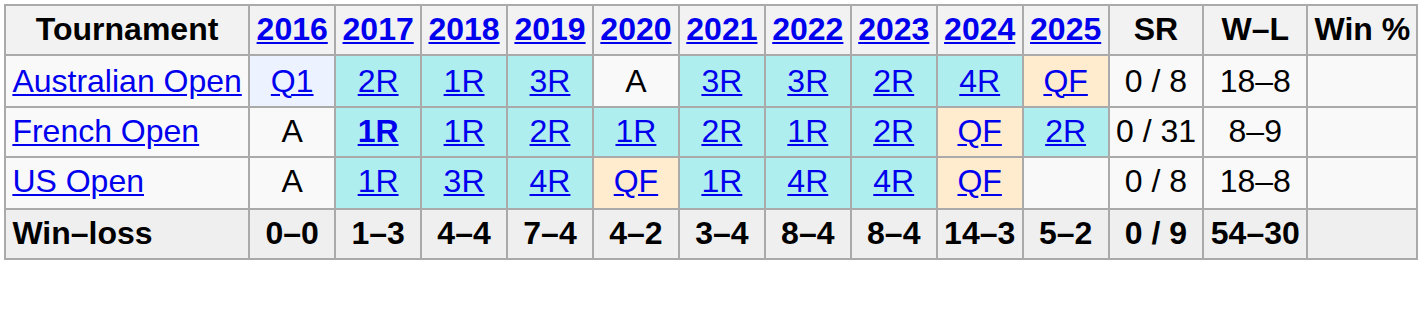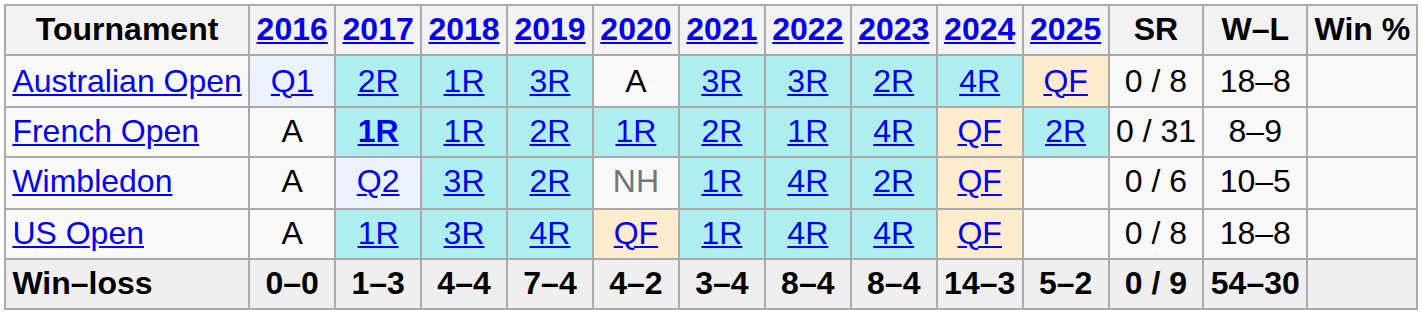 <table class=wikitable style=text-align:center>
 <tr>
 <th>Tournament</th>
 <th><a href='#'>2016</a></th>
 <th><a href='#'>2017</a></th>
 <th><a href='#'>2018</a></th>
 <th><a href='#'>2019</a></th>
 <th><a href='#'>2020</a></th>
 <th><a href='#'>2021</a></th>
 <th><a href='#'>2022</a></th>
 <th><a href='#'>2023</a></th>
 <th><a href='#'>2024</a></th>
 <th><a href='#'>2025</a></th>
 <th>SR</th>
 <th>W–L</th>
 <th>Win %</th>
 </tr>
 <tr>
 <td align=left><a href='#'>Australian Open</a></td>
 <td style=background:#ecf2ff><a href='#'>Q1</a></td>
 <td style=background:#afeeee><a href='#'>2R</a></td>
 <td style=background:#afeeee><a href='#'>1R</a></td>
 <td style=background:#afeeee><a href='#'>3R</a></td>
 <td>A</td>
 <td style=background:#afeeee><a href='#'>3R</a></td>
 <td style=background:#afeeee><a href='#'>3R</a></td>
 <td style=background:#afeeee><a href='#'>2R</a></td>
 <td style=background:#afeeee><a href='#'>4R</a></td>
 <td style=background:#ffebcd><a href='#'>QF</a></td>
 <td>0 / 8</td>
 <td>18–8</td>
 <td></td>
 </tr>
 <tr>
 <td align=left><a href='#'>French Open</a></td>
 <td>A</td>
 <td style=background:#afeeee><strong><a href='#'>1R</a></strong></td>
 <td style=background:#afeeee><a href='#'>1R</a></td>
 <td style=background:#afeeee><a href='#'>2R</a></td>
 <td style=background:#afeeee><a href='#'>1R</a></td>
 <td style=background:#afeeee><a href='#'>2R</a></td>
 <td style=background:#afeeee><a href='#'>1R</a></td>
-<td style=background:#afeeee><a href='#'>2R</a></td>
+<td style=background:#afeeee><a href='#'>4R</a></td>
 <td style=background:#ffebcd><a href='#'>QF</a></td>
 <td style=background:#afeeee><a href='#'>2R</a></td>
 <td>0 / 31</td>
 <td>8–9</td>
+<td></td>
+</tr>
+<tr>
+<td align=left><a href='#'>Wimbledon</a></td>
+<td>A</td>
+<td style=background:#ecf2ff><a href='#'>Q2</a></td>
+<td style=background:#afeeee><a href='#'>3R</a></td>
+<td style=background:#afeeee><a href='#'>2R</a></td>
+<td style=color:#767676>NH</td>
+<td style=background:#afeeee><a href='#'>1R</a></td>
+<td style=background:#afeeee><a href='#'>4R</a></td>
+<td style=background:#afeeee><a href='#'>2R</a></td>
+<td style=background:#ffebcd><a href='#'>QF</a></td>
+<td></td>
+<td>0 / 6</td>
+<td>10–5</td>
 <td></td>
 </tr>
 <tr>
 <td align=left><a href='#'>US Open</a></td>
 <td>A</td>
 <td style=background:#afeeee><a href='#'>1R</a></td>
 <td style=background:#afeeee><a href='#'>3R</a></td>
 <td style=background:#afeeee><a href='#'>4R</a></td>
 <td style=background:#ffebcd><a href='#'>QF</a></td>
 <td style=background:#afeeee><a href='#'>1R</a></td>
 <td style=background:#afeeee><a href='#'>4R</a></td>
 <td style=background:#afeeee><a href='#'>4R</a></td>
 <td style=background:#ffebcd><a href='#'>QF</a></td>
 <td></td>
 <td>0 / 8</td>
 <td>18–8</td>
 <td></td>
 </tr>
 <tr style=font-weight:bold;background:#efefef>
 <td style=text-align:left>Win–loss</td>
 <td>0–0</td>
 <td>1–3</td>
 <td>4–4</td>
 <td>7–4</td>
 <td>4–2</td>
 <td>3–4</td>
 <td>8–4</td>
 <td>8–4</td>
 <td>14–3</td>
 <td>5–2</td>
 <td>0 / 9</td>
 <td>54–30</td>
 <td></td>
 </tr>
 </table>
